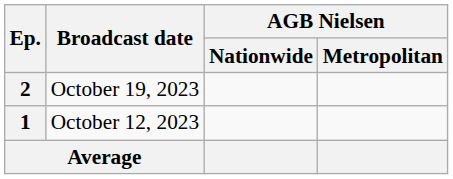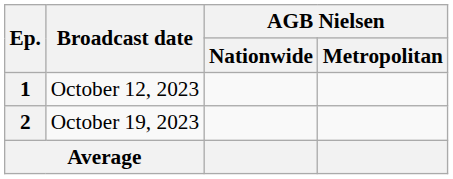 <table class="wikitable" style="text-align:center">
 <tr>
 <th rowspan="2">Ep.</th>
 <th rowspan="2">Broadcast date</th>
 <th colspan="2">AGB Nielsen</th>
 </tr>
 <tr>
 <th>Nationwide</th>
 <th>Metropolitan</th>
 </tr>
 <tr>
-<th>2</th>
-<td>October 19, 2023</td>
+<th>1</th>
+<td>October 12, 2023</td>
 <td><strong></strong> </td>
 <td><strong></strong> </td>
 </tr>
 <tr>
-<th>1</th>
-<td>October 12, 2023</td>
+<th>2</th>
+<td>October 19, 2023</td>
 <td><strong></strong> </td>
 <td><strong></strong> </td>
 </tr>
 <tr>
 <th colspan="2">Average</th>
 <th></th>
 <th></th>
 </tr>
 </table>
